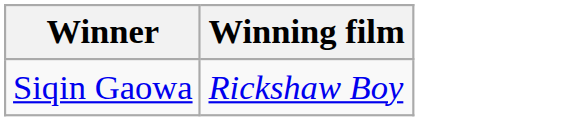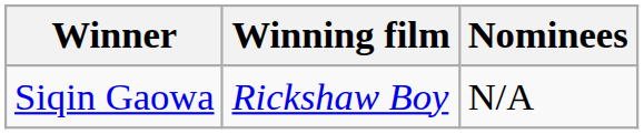 <table class="wikitable">
 <tr>
 <th>Winner</th>
 <th>Winning film</th>
+<th>Nominees</th>
 </tr>
 <tr>
 <td><a href='#'>Siqin Gaowa</a></td>
 <td><em><a href='#'>Rickshaw Boy</a></em></td>
+<td>N/A</td>
 </tr>
 </table>
